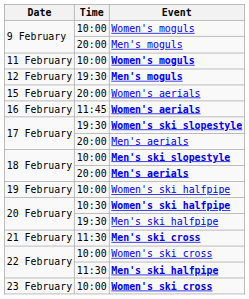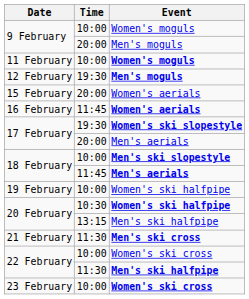 <table class=wikitable>
 <tr>
 <th>Date</th>
 <th>Time</th>
 <th>Event</th>
 </tr>
 <tr>
 <td rowspan=2>9 February</td>
 <td>10:00</td>
 <td><a href='#'>Women's moguls</a></td>
 </tr>
 <tr>
 <td>20:00</td>
 <td><a href='#'>Men's moguls</a></td>
 </tr>
 <tr>
 <td>11 February</td>
 <td>10:00</td>
 <td><strong><a href='#'>Women's moguls</a></strong></td>
 </tr>
 <tr>
 <td>12 February</td>
 <td>19:30</td>
 <td><strong><a href='#'>Men's moguls</a></strong></td>
 </tr>
 <tr>
 <td>15 February</td>
 <td>20:00</td>
 <td><a href='#'>Women's aerials</a></td>
 </tr>
 <tr>
 <td>16 February</td>
 <td>11:45</td>
 <td><strong><a href='#'>Women's aerials</a></strong></td>
 </tr>
 <tr>
 <td rowspan=2>17 February</td>
 <td>19:30</td>
 <td><strong><a href='#'>Women's ski slopestyle</a></strong></td>
 </tr>
 <tr>
 <td>20:00</td>
 <td><a href='#'>Men's aerials</a></td>
 </tr>
 <tr>
 <td rowspan=2>18 February</td>
 <td>10:00</td>
 <td><strong><a href='#'>Men's ski slopestyle</a></strong></td>
 </tr>
 <tr>
-<td>20:00</td>
+<td>11:45</td>
 <td><strong><a href='#'>Men's aerials</a></strong></td>
 </tr>
 <tr>
 <td>19 February</td>
 <td>10:00</td>
 <td><a href='#'>Women's ski halfpipe</a></td>
 </tr>
 <tr>
 <td rowspan=2>20 February</td>
 <td>10:30</td>
 <td><strong><a href='#'>Women's ski halfpipe</a></strong></td>
 </tr>
 <tr>
-<td>19:30</td>
+<td>13:15</td>
 <td><a href='#'>Men's ski halfpipe</a></td>
 </tr>
 <tr>
 <td>21 February</td>
 <td>11:30</td>
 <td><strong><a href='#'>Men's ski cross</a></strong></td>
 </tr>
 <tr>
 <td rowspan=2>22 February</td>
 <td>10:00</td>
 <td><a href='#'>Women's ski cross</a></td>
 </tr>
 <tr>
 <td>11:30</td>
 <td><strong><a href='#'>Men's ski halfpipe</a></strong></td>
 </tr>
 <tr>
 <td>23 February</td>
 <td>10:00</td>
 <td><strong><a href='#'>Women's ski cross</a></strong></td>
 </tr>
 </table>
